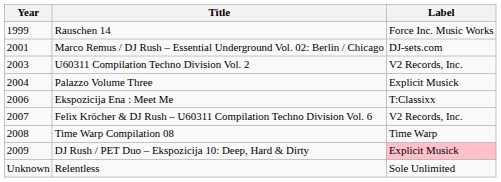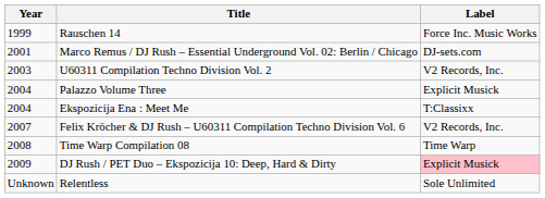 <table class="wikitable sortable">
 <tr>
 <th>Year</th>
 <th>Title</th>
 <th>Label</th>
 </tr>
 <tr>
 <td>1999</td>
 <td>Rauschen 14</td>
 <td>Force Inc. Music Works</td>
 </tr>
 <tr>
 <td>2001</td>
 <td>Marco Remus / DJ Rush – Essential Underground Vol. 02: Berlin / Chicago</td>
 <td>DJ-sets.com</td>
 </tr>
 <tr>
 <td>2003</td>
 <td>U60311 Compilation Techno Division Vol. 2</td>
 <td>V2 Records, Inc.</td>
 </tr>
 <tr>
 <td>2004</td>
 <td>Palazzo Volume Three</td>
 <td>Explicit Musick</td>
 </tr>
 <tr>
-<td>2006</td>
+<td>2004</td>
 <td>Ekspozicija Ena : Meet Me</td>
 <td>T:Classixx</td>
 </tr>
 <tr>
 <td>2007</td>
 <td>Felix Kröcher & DJ Rush – U60311 Compilation Techno Division Vol. 6</td>
 <td>V2 Records, Inc.</td>
 </tr>
 <tr>
 <td>2008</td>
 <td>Time Warp Compilation 08</td>
 <td>Time Warp</td>
 </tr>
 <tr>
 <td>2009</td>
 <td>DJ Rush / PET Duo – Ekspozicija 10: Deep, Hard & Dirty</td>
 <td style="background: pink;">Explicit Musick</td>
 </tr>
 <tr>
 <td>Unknown</td>
 <td>Relentless</td>
 <td>Sole Unlimited</td>
 </tr>
 </table>
